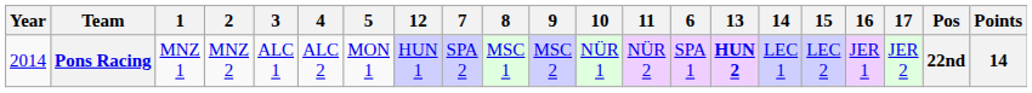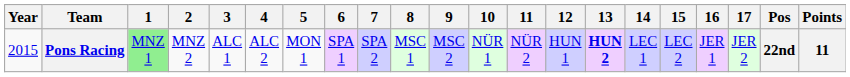 <table class="wikitable" style="text-align:center; font-size:85%">
 <tr>
 <th>Year</th>
 <th>Team</th>
 <th>1</th>
 <th>2</th>
 <th>3</th>
 <th>4</th>
 <th>5</th>
-<th>12</th>
+<th>6</th>
 <th>7</th>
 <th>8</th>
 <th>9</th>
 <th>10</th>
 <th>11</th>
-<th>6</th>
+<th>12</th>
 <th>13</th>
 <th>14</th>
 <th>15</th>
 <th>16</th>
 <th>17</th>
 <th>Pos</th>
 <th>Points</th>
 </tr>
 <tr>
-<td><a href='#'>2014</a></td>
+<td><a href='#'>2015</a></td>
 <th nowrap><a href='#'>Pons Racing</a></th>
-<td><a href='#'>MNZ<br>1</a></td>
+<td style="background: lightgreen;"><a href='#'>MNZ<br>1</a></td>
 <td><a href='#'>MNZ<br>2</a></td>
 <td><a href='#'>ALC<br>1</a></td>
 <td><a href='#'>ALC<br>2</a></td>
 <td><a href='#'>MON<br>1</a></td>
-<td style="background:#CFCFFF;"><a href='#'>HUN<br>1</a><br></td>
+<td style="background:#EFCFFF;"><a href='#'>SPA<br>1</a><br></td>
 <td style="background:#CFCFFF;"><a href='#'>SPA<br>2</a><br></td>
 <td style="background:#DFFFDF;"><a href='#'>MSC<br>1</a><br></td>
 <td style="background:#CFCFFF;"><a href='#'>MSC<br>2</a><br></td>
 <td style="background:#DFFFDF;"><a href='#'>NÜR<br>1</a><br></td>
 <td style="background:#EFCFFF;"><a href='#'>NÜR<br>2</a><br></td>
-<td style="background:#EFCFFF;"><a href='#'>SPA<br>1</a><br></td>
+<td style="background:#CFCFFF;"><a href='#'>HUN<br>1</a><br></td>
 <td style="background:#EFCFFF;"><strong><a href='#'>HUN<br>2</a><br></strong></td>
 <td style="background:#CFCFFF;"><a href='#'>LEC<br>1</a><br></td>
 <td style="background:#CFCFFF;"><a href='#'>LEC<br>2</a><br></td>
 <td style="background:#EFCFFF;"><a href='#'>JER<br>1</a><br></td>
 <td style="background:#DFFFDF;"><a href='#'>JER<br>2</a><br></td>
 <th>22nd</th>
-<th>14</th>
+<th>11</th>
 </tr>
 </table>
